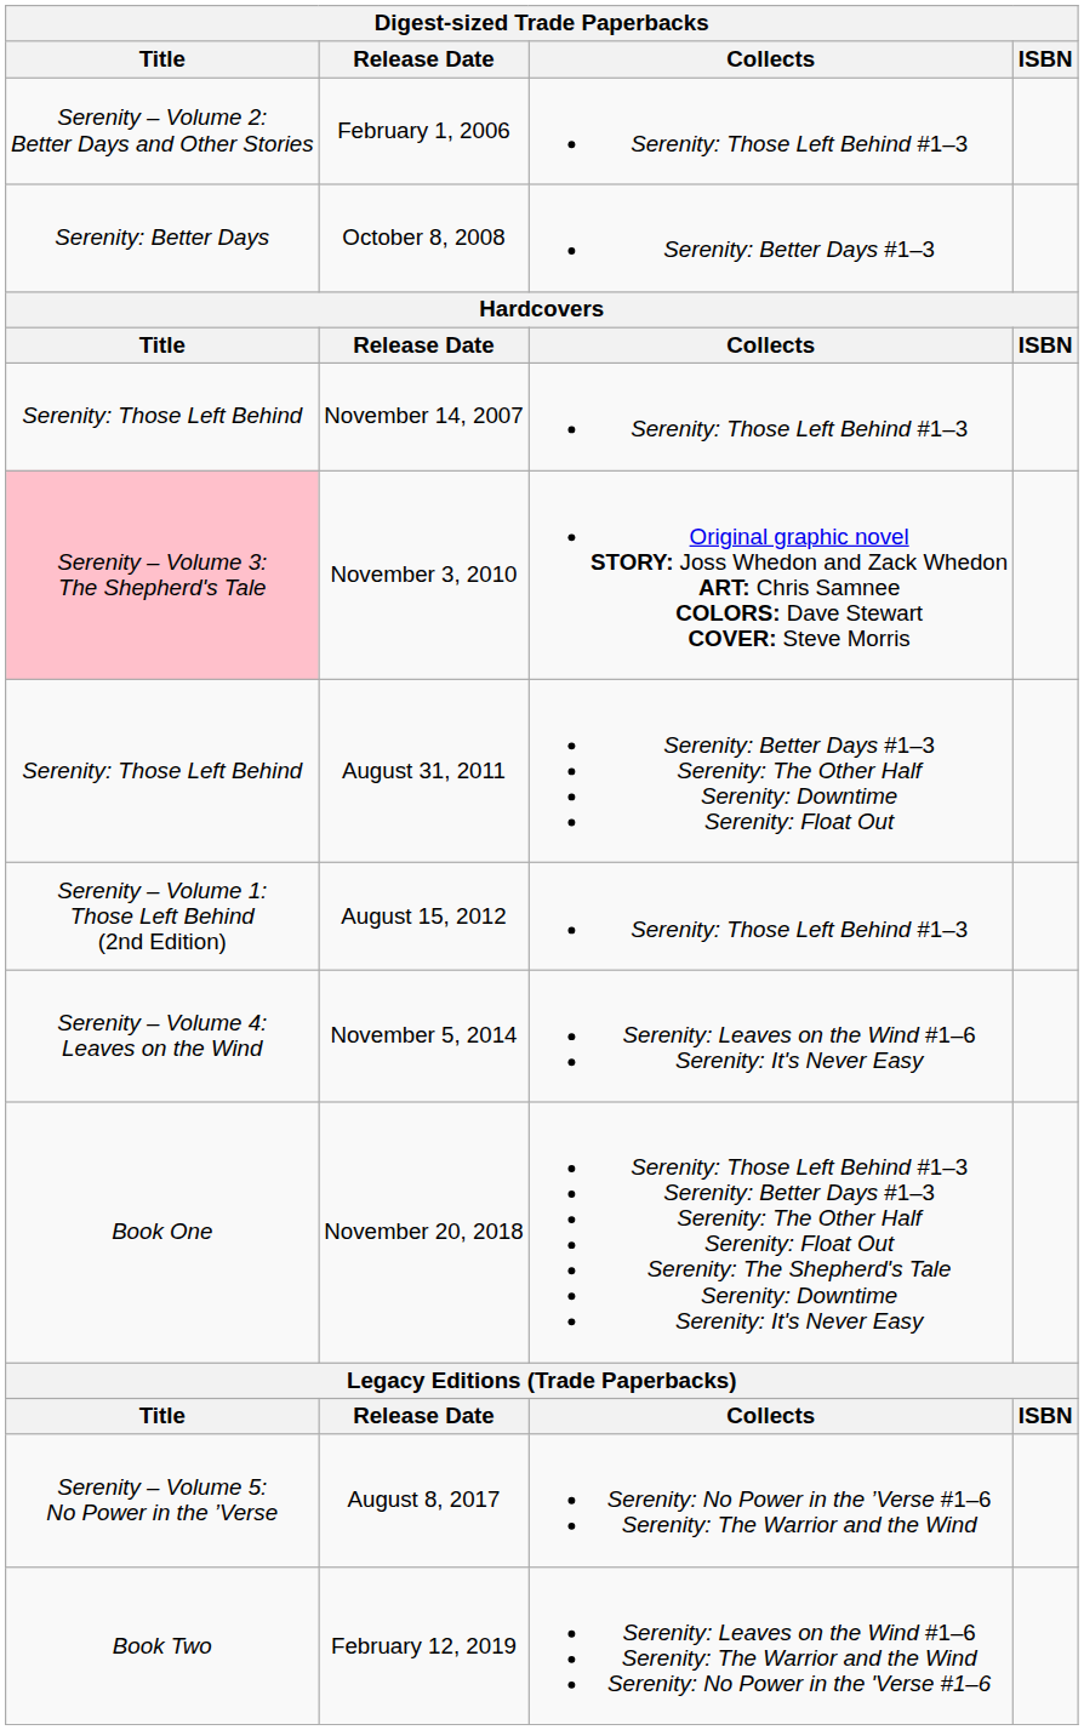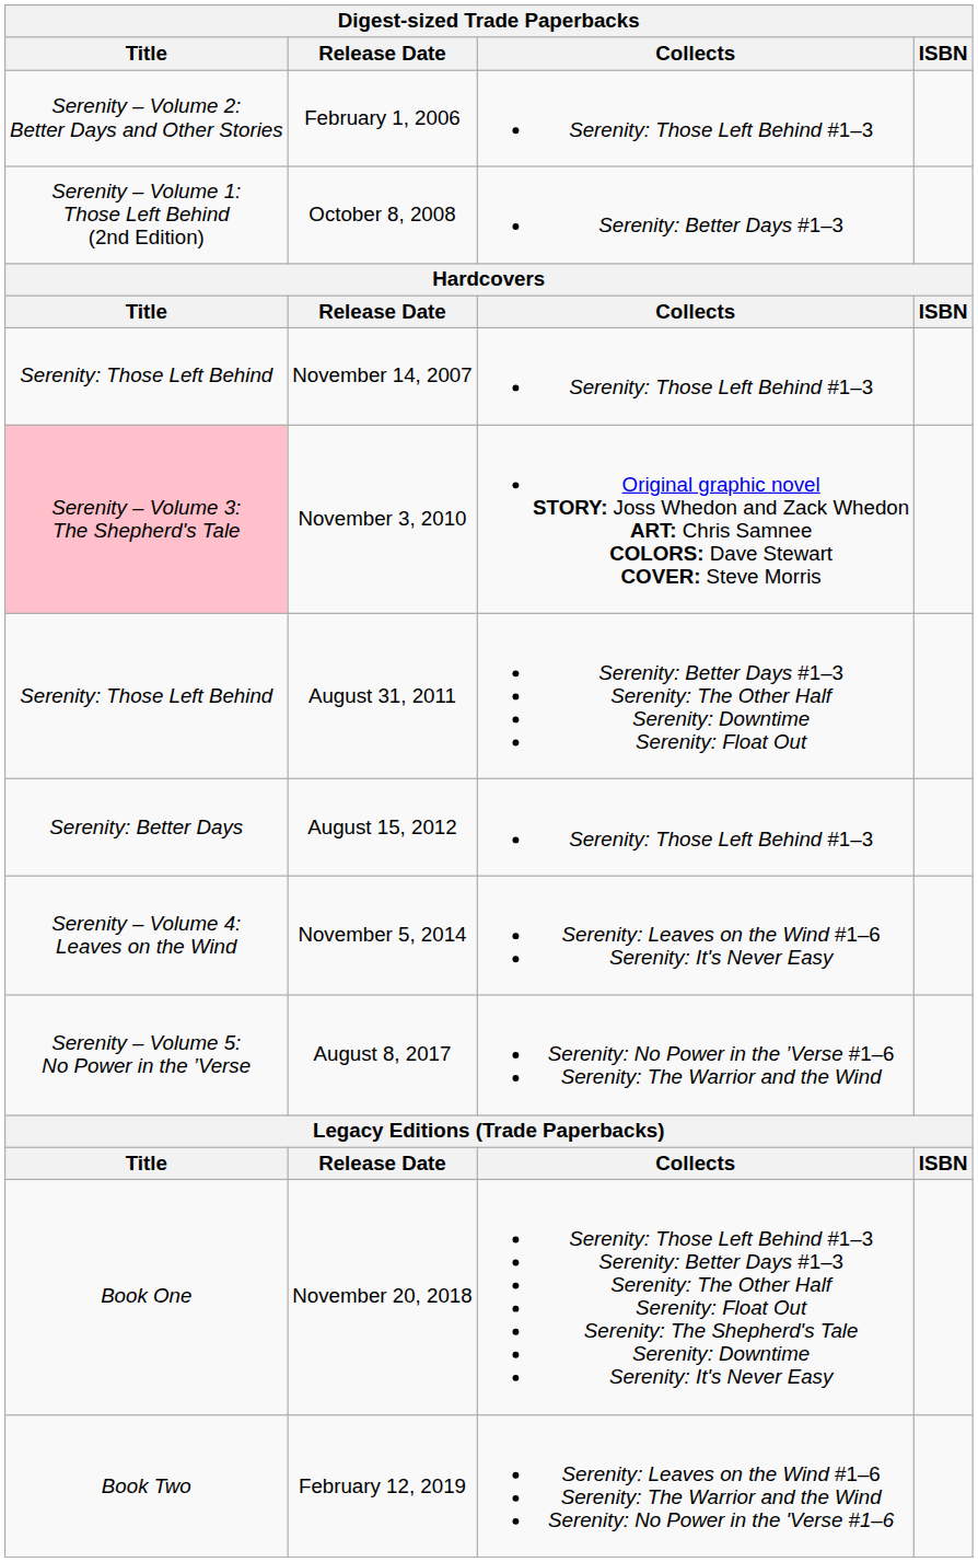 <table class="wikitable" style="text-align: center">
 <tr>
 <th colspan=4><strong>Digest-sized Trade Paperbacks</strong></th>
 </tr>
 <tr>
 <th>Title</th>
 <th>Release Date</th>
 <th>Collects</th>
 <th>ISBN</th>
 </tr>
 <tr>
 <td><em>Serenity – Volume 2:<br>Better Days and Other Stories</em></td>
 <td>February 1, 2006</td>
 <td><br><ul><li><em>Serenity: Those Left Behind</em> #1–3</li></ul></td>
 <td></td>
 </tr>
 <tr>
-<td><em>Serenity: Better Days</em></td>
+<td><em>Serenity – Volume 1:<br>Those Left Behind</em><br>(2nd Edition)</td>
 <td>October 8, 2008</td>
 <td><br><ul><li><em>Serenity: Better Days</em> #1–3</li></ul></td>
 <td></td>
 </tr>
 <tr>
 <th colspan=4><strong>Hardcovers</strong></th>
 </tr>
 <tr>
 <th>Title</th>
 <th>Release Date</th>
 <th>Collects</th>
 <th>ISBN</th>
 </tr>
 <tr>
 <td><em>Serenity: Those Left Behind</em></td>
 <td>November 14, 2007</td>
 <td><br><ul><li><em>Serenity: Those Left Behind</em> #1–3</li></ul></td>
 <td></td>
 </tr>
 <tr>
 <td style="background: pink;"><em>Serenity – Volume 3:<br>The Shepherd's Tale</em></td>
 <td>November 3, 2010</td>
 <td><br><ul><li><a href='#'>Original graphic novel</a><br><span><strong>STORY:</strong> Joss Whedon and Zack Whedon</span><br><span><strong>ART:</strong> Chris Samnee</span><br><span><strong>COLORS:</strong> Dave Stewart</span><br><span><strong>COVER:</strong> Steve Morris</span></li></ul></td>
 <td></td>
 </tr>
 <tr>
 <td><em>Serenity: Those Left Behind</em></td>
 <td>August 31, 2011</td>
 <td><br><ul><li><em>Serenity: Better Days</em> #1–3</li><li><em>Serenity: The Other Half</em></li><li><em>Serenity: Downtime</em></li><li><em>Serenity: Float Out</em></li></ul></td>
 <td></td>
 </tr>
 <tr>
-<td><em>Serenity – Volume 1:<br>Those Left Behind</em><br>(2nd Edition)</td>
+<td><em>Serenity: Better Days</em></td>
 <td>August 15, 2012</td>
 <td><br><ul><li><em>Serenity: Those Left Behind</em> #1–3</li></ul></td>
 <td></td>
 </tr>
 <tr>
 <td><em>Serenity – Volume 4:<br>Leaves on the Wind</em></td>
 <td>November 5, 2014</td>
 <td><br><ul><li><em>Serenity: Leaves on the Wind</em> #1–6</li><li><em>Serenity: It's Never Easy</em></li></ul></td>
 <td></td>
 </tr>
 <tr>
-<td><em>Book One</em></td>
-<td>November 20, 2018</td>
-<td><br><ul><li><em>Serenity: Those Left Behind</em> #1–3</li><li><em>Serenity: Better Days</em> #1–3</li><li><em>Serenity: The Other Half</em></li><li><em>Serenity: Float Out</em></li><li><em>Serenity: The Shepherd's Tale</em></li><li><em>Serenity: Downtime</em></li><li><em>Serenity: It's Never Easy</em></li></ul></td>
+<td><em>Serenity – Volume 5:<br>No Power in the ’Verse</em></td>
+<td>August 8, 2017</td>
+<td><br><ul><li><em>Serenity: No Power in the ’Verse</em> #1–6</li><li><em>Serenity: The Warrior and the Wind</em></li></ul></td>
 <td></td>
 </tr>
 <tr>
 <th colspan=4><strong>Legacy Editions (Trade Paperbacks)</strong></th>
 </tr>
 <tr>
 <th>Title</th>
 <th>Release Date</th>
 <th>Collects</th>
 <th>ISBN</th>
 </tr>
 <tr>
-<td><em>Serenity – Volume 5:<br>No Power in the ’Verse</em></td>
-<td>August 8, 2017</td>
-<td><br><ul><li><em>Serenity: No Power in the ’Verse</em> #1–6</li><li><em>Serenity: The Warrior and the Wind</em></li></ul></td>
+<td><em>Book One</em></td>
+<td>November 20, 2018</td>
+<td><br><ul><li><em>Serenity: Those Left Behind</em> #1–3</li><li><em>Serenity: Better Days</em> #1–3</li><li><em>Serenity: The Other Half</em></li><li><em>Serenity: Float Out</em></li><li><em>Serenity: The Shepherd's Tale</em></li><li><em>Serenity: Downtime</em></li><li><em>Serenity: It's Never Easy</em></li></ul></td>
 <td></td>
 </tr>
 <tr>
 <td><em>Book Two</em></td>
 <td>February 12, 2019</td>
 <td><br><ul><li><em>Serenity: Leaves on the Wind</em> #1–6</li><li><em>Serenity: The Warrior and the Wind</em></li><li><em>Serenity: No Power in the 'Verse #1–6</em></li></ul></td>
 <td></td>
 </tr>
 </table>
